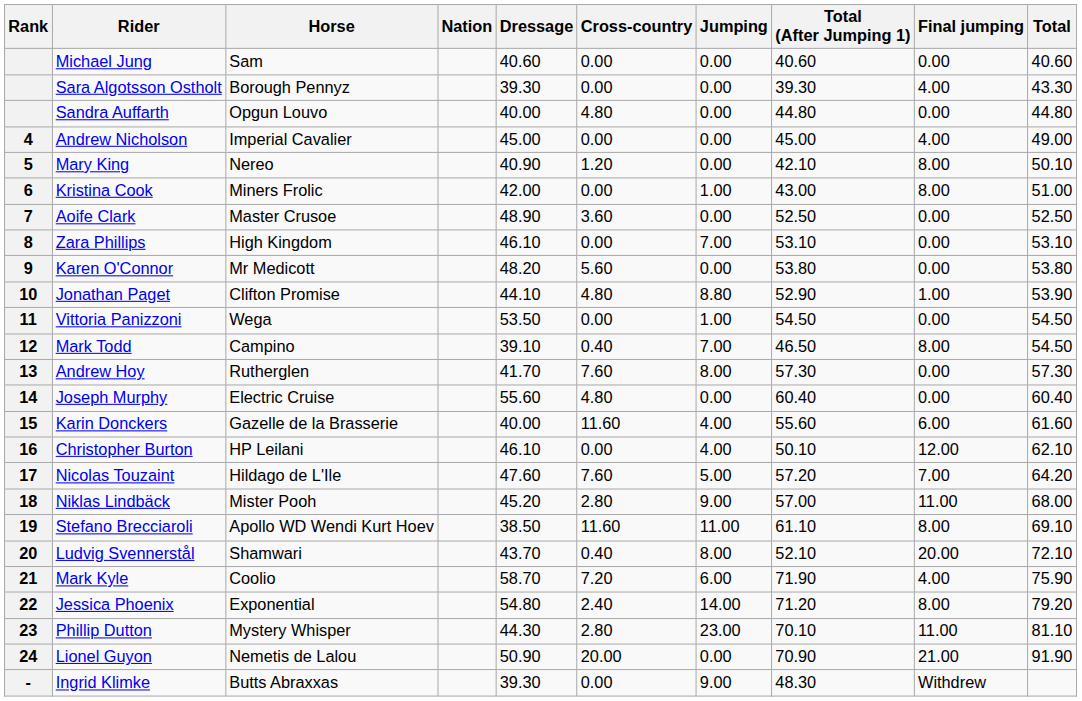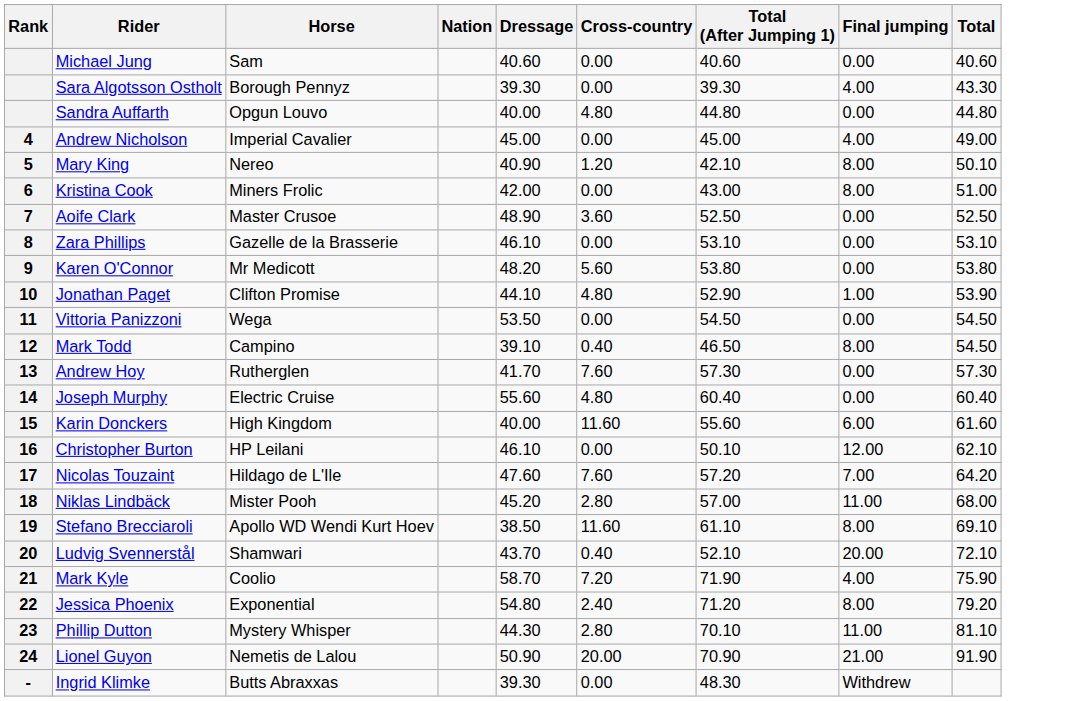 <table class="wikitable sortable" style="font-size:100%">
 <tr>
 <th>Rank</th>
 <th>Rider</th>
 <th>Horse</th>
 <th>Nation</th>
 <th>Dressage</th>
 <th>Cross-country</th>
-<th>Jumping</th>
 <th>Total <br> (After Jumping 1)</th>
 <th>Final jumping</th>
 <th>Total</th>
 </tr>
 <tr>
 <th></th>
 <td><a href='#'>Michael Jung</a></td>
 <td>Sam</td>
 <td></td>
 <td>40.60</td>
-<td>0.00</td>
 <td>0.00</td>
 <td>40.60</td>
 <td>0.00</td>
 <td>40.60</td>
 </tr>
 <tr>
 <th></th>
 <td><a href='#'>Sara Algotsson Ostholt</a></td>
 <td>Borough Pennyz</td>
 <td></td>
 <td>39.30</td>
 <td>0.00</td>
-<td>0.00</td>
 <td>39.30</td>
 <td>4.00</td>
 <td>43.30</td>
 </tr>
 <tr>
 <th></th>
 <td><a href='#'>Sandra Auffarth</a></td>
 <td>Opgun Louvo</td>
 <td></td>
 <td>40.00</td>
 <td>4.80</td>
-<td>0.00</td>
 <td>44.80</td>
 <td>0.00</td>
 <td>44.80</td>
 </tr>
 <tr>
 <th>4</th>
 <td><a href='#'>Andrew Nicholson</a></td>
 <td>Imperial Cavalier</td>
 <td></td>
 <td>45.00</td>
-<td>0.00</td>
 <td>0.00</td>
 <td>45.00</td>
 <td>4.00</td>
 <td>49.00</td>
 </tr>
 <tr>
 <th>5</th>
 <td><a href='#'>Mary King</a></td>
 <td>Nereo</td>
 <td></td>
 <td>40.90</td>
 <td>1.20</td>
-<td>0.00</td>
 <td>42.10</td>
 <td>8.00</td>
 <td>50.10</td>
 </tr>
 <tr>
 <th>6</th>
 <td><a href='#'>Kristina Cook</a></td>
 <td>Miners Frolic</td>
 <td></td>
 <td>42.00</td>
 <td>0.00</td>
-<td>1.00</td>
 <td>43.00</td>
 <td>8.00</td>
 <td>51.00</td>
 </tr>
 <tr>
 <th>7</th>
 <td><a href='#'>Aoife Clark</a></td>
 <td>Master Crusoe</td>
 <td></td>
 <td>48.90</td>
 <td>3.60</td>
-<td>0.00</td>
 <td>52.50</td>
 <td>0.00</td>
 <td>52.50</td>
 </tr>
 <tr>
 <th>8</th>
 <td><a href='#'>Zara Phillips</a></td>
-<td>High Kingdom</td>
+<td>Gazelle de la Brasserie</td>
 <td></td>
 <td>46.10</td>
 <td>0.00</td>
-<td>7.00</td>
 <td>53.10</td>
 <td>0.00</td>
 <td>53.10</td>
 </tr>
 <tr>
 <th>9</th>
 <td><a href='#'>Karen O'Connor</a></td>
 <td>Mr Medicott</td>
 <td></td>
 <td>48.20</td>
 <td>5.60</td>
-<td>0.00</td>
 <td>53.80</td>
 <td>0.00</td>
 <td>53.80</td>
 </tr>
 <tr>
 <th>10</th>
 <td><a href='#'>Jonathan Paget</a></td>
 <td>Clifton Promise</td>
 <td></td>
 <td>44.10</td>
 <td>4.80</td>
-<td>8.80</td>
 <td>52.90</td>
 <td>1.00</td>
 <td>53.90</td>
 </tr>
 <tr>
 <th>11</th>
 <td><a href='#'>Vittoria Panizzoni</a></td>
 <td>Wega</td>
 <td></td>
 <td>53.50</td>
 <td>0.00</td>
-<td>1.00</td>
 <td>54.50</td>
 <td>0.00</td>
 <td>54.50</td>
 </tr>
 <tr>
 <th>12</th>
 <td><a href='#'>Mark Todd</a></td>
 <td>Campino</td>
 <td></td>
 <td>39.10</td>
 <td>0.40</td>
-<td>7.00</td>
 <td>46.50</td>
 <td>8.00</td>
 <td>54.50</td>
 </tr>
 <tr>
 <th>13</th>
 <td><a href='#'>Andrew Hoy</a></td>
 <td>Rutherglen</td>
 <td></td>
 <td>41.70</td>
 <td>7.60</td>
-<td>8.00</td>
 <td>57.30</td>
 <td>0.00</td>
 <td>57.30</td>
 </tr>
 <tr>
 <th>14</th>
 <td><a href='#'>Joseph Murphy</a></td>
 <td>Electric Cruise</td>
 <td></td>
 <td>55.60</td>
 <td>4.80</td>
-<td>0.00</td>
 <td>60.40</td>
 <td>0.00</td>
 <td>60.40</td>
 </tr>
 <tr>
 <th>15</th>
 <td><a href='#'>Karin Donckers</a></td>
-<td>Gazelle de la Brasserie</td>
+<td>High Kingdom</td>
 <td></td>
 <td>40.00</td>
 <td>11.60</td>
-<td>4.00</td>
 <td>55.60</td>
 <td>6.00</td>
 <td>61.60</td>
 </tr>
 <tr>
 <th>16</th>
 <td><a href='#'>Christopher Burton</a></td>
 <td>HP Leilani</td>
 <td></td>
 <td>46.10</td>
 <td>0.00</td>
-<td>4.00</td>
 <td>50.10</td>
 <td>12.00</td>
 <td>62.10</td>
 </tr>
 <tr>
 <th>17</th>
 <td><a href='#'>Nicolas Touzaint</a></td>
 <td>Hildago de L'Ile</td>
 <td></td>
 <td>47.60</td>
 <td>7.60</td>
-<td>5.00</td>
 <td>57.20</td>
 <td>7.00</td>
 <td>64.20</td>
 </tr>
 <tr>
 <th>18</th>
 <td><a href='#'>Niklas Lindbäck</a></td>
 <td>Mister Pooh</td>
 <td></td>
 <td>45.20</td>
 <td>2.80</td>
-<td>9.00</td>
 <td>57.00</td>
 <td>11.00</td>
 <td>68.00</td>
 </tr>
 <tr>
 <th>19</th>
 <td><a href='#'>Stefano Brecciaroli</a></td>
 <td>Apollo WD Wendi Kurt Hoev</td>
 <td></td>
 <td>38.50</td>
 <td>11.60</td>
-<td>11.00</td>
 <td>61.10</td>
 <td>8.00</td>
 <td>69.10</td>
 </tr>
 <tr>
 <th>20</th>
 <td><a href='#'>Ludvig Svennerstål</a></td>
 <td>Shamwari</td>
 <td></td>
 <td>43.70</td>
 <td>0.40</td>
-<td>8.00</td>
 <td>52.10</td>
 <td>20.00</td>
 <td>72.10</td>
 </tr>
 <tr>
 <th>21</th>
 <td><a href='#'>Mark Kyle</a></td>
 <td>Coolio</td>
 <td></td>
 <td>58.70</td>
 <td>7.20</td>
-<td>6.00</td>
 <td>71.90</td>
 <td>4.00</td>
 <td>75.90</td>
 </tr>
 <tr>
 <th>22</th>
 <td><a href='#'>Jessica Phoenix</a></td>
 <td>Exponential</td>
 <td></td>
 <td>54.80</td>
 <td>2.40</td>
-<td>14.00</td>
 <td>71.20</td>
 <td>8.00</td>
 <td>79.20</td>
 </tr>
 <tr>
 <th>23</th>
 <td><a href='#'>Phillip Dutton</a></td>
 <td>Mystery Whisper</td>
 <td></td>
 <td>44.30</td>
 <td>2.80</td>
-<td>23.00</td>
 <td>70.10</td>
 <td>11.00</td>
 <td>81.10</td>
 </tr>
 <tr>
 <th>24</th>
 <td><a href='#'>Lionel Guyon</a></td>
 <td>Nemetis de Lalou</td>
 <td></td>
 <td>50.90</td>
 <td>20.00</td>
-<td>0.00</td>
 <td>70.90</td>
 <td>21.00</td>
 <td>91.90</td>
 </tr>
 <tr>
 <th>-</th>
 <td><a href='#'>Ingrid Klimke</a></td>
 <td>Butts Abraxxas</td>
 <td></td>
 <td>39.30</td>
 <td>0.00</td>
-<td>9.00</td>
 <td>48.30</td>
 <td>Withdrew</td>
 <td></td>
 </tr>
 </table>
